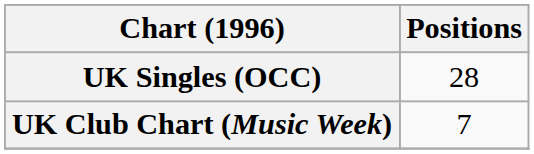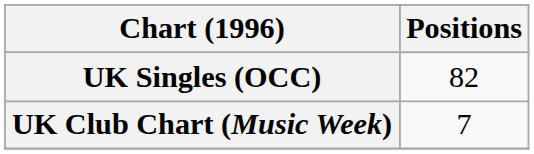 <table class="wikitable sortable plainrowheaders" style="text-align:center">
 <tr>
 <th scope="col">Chart (1996)</th>
 <th scope="col">Positions</th>
 </tr>
 <tr>
 <th scope="row">UK Singles (OCC)</th>
-<td>28</td>
+<td>82</td>
 </tr>
 <tr>
 <th scope="row">UK Club Chart (<em>Music Week</em>)</th>
 <td>7</td>
 </tr>
 <tr>
 </tr>
 </table>
